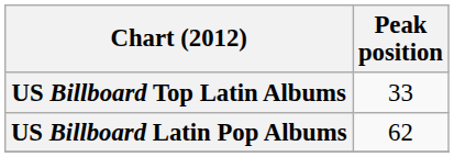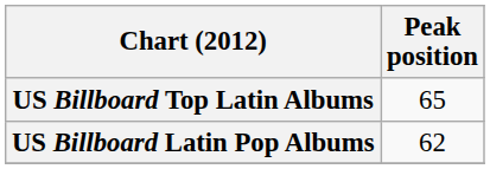 <table class="wikitable sortable plainrowheaders">
 <tr>
 <th>Chart (2012)</th>
 <th>Peak<br>position</th>
 </tr>
 <tr>
 <th scope=row>US <em>Billboard</em> Top Latin Albums</th>
-<td style="text-align:center;">33</td>
+<td style="text-align:center;">65</td>
 </tr>
 <tr>
 <th scope=row>US <em>Billboard</em> Latin Pop Albums</th>
 <td style="text-align:center;">62</td>
 </tr>
 <tr>
 </tr>
 </table>
